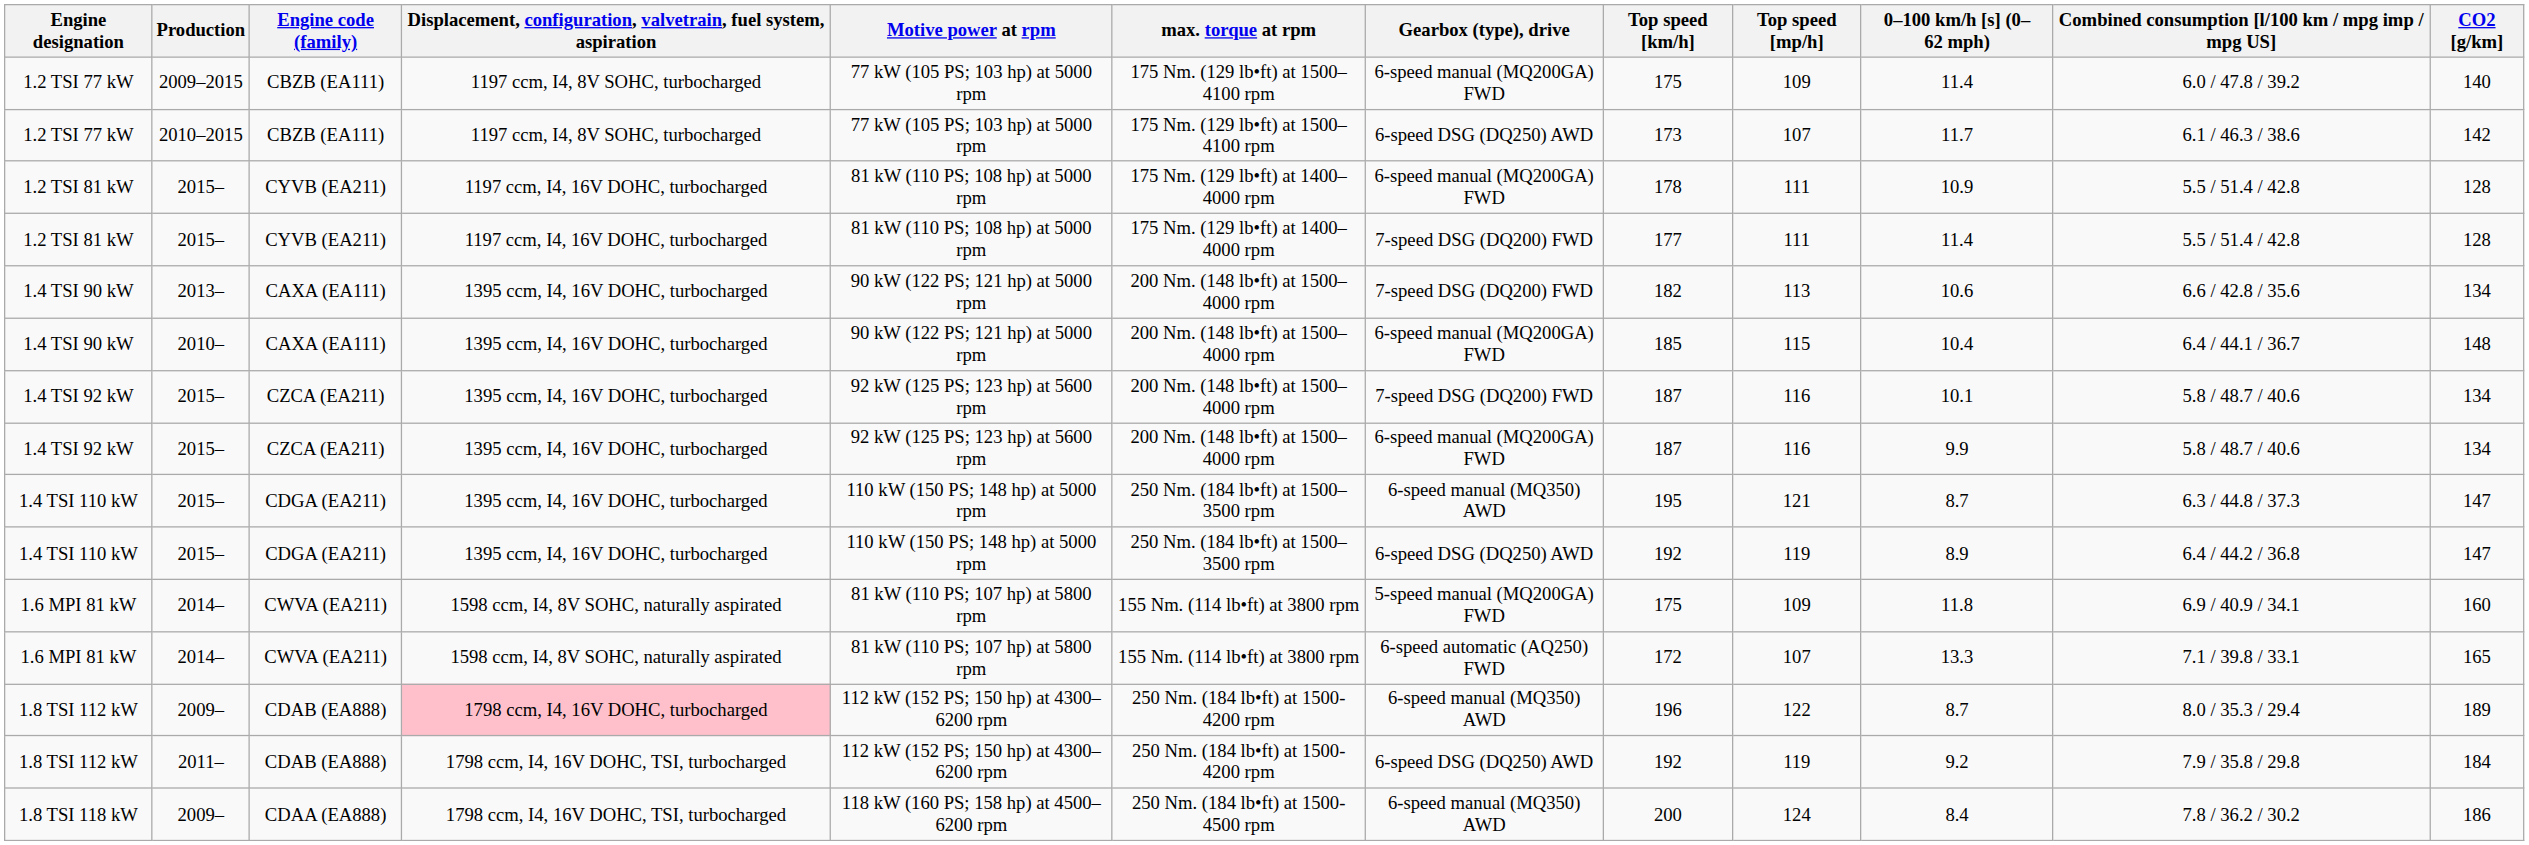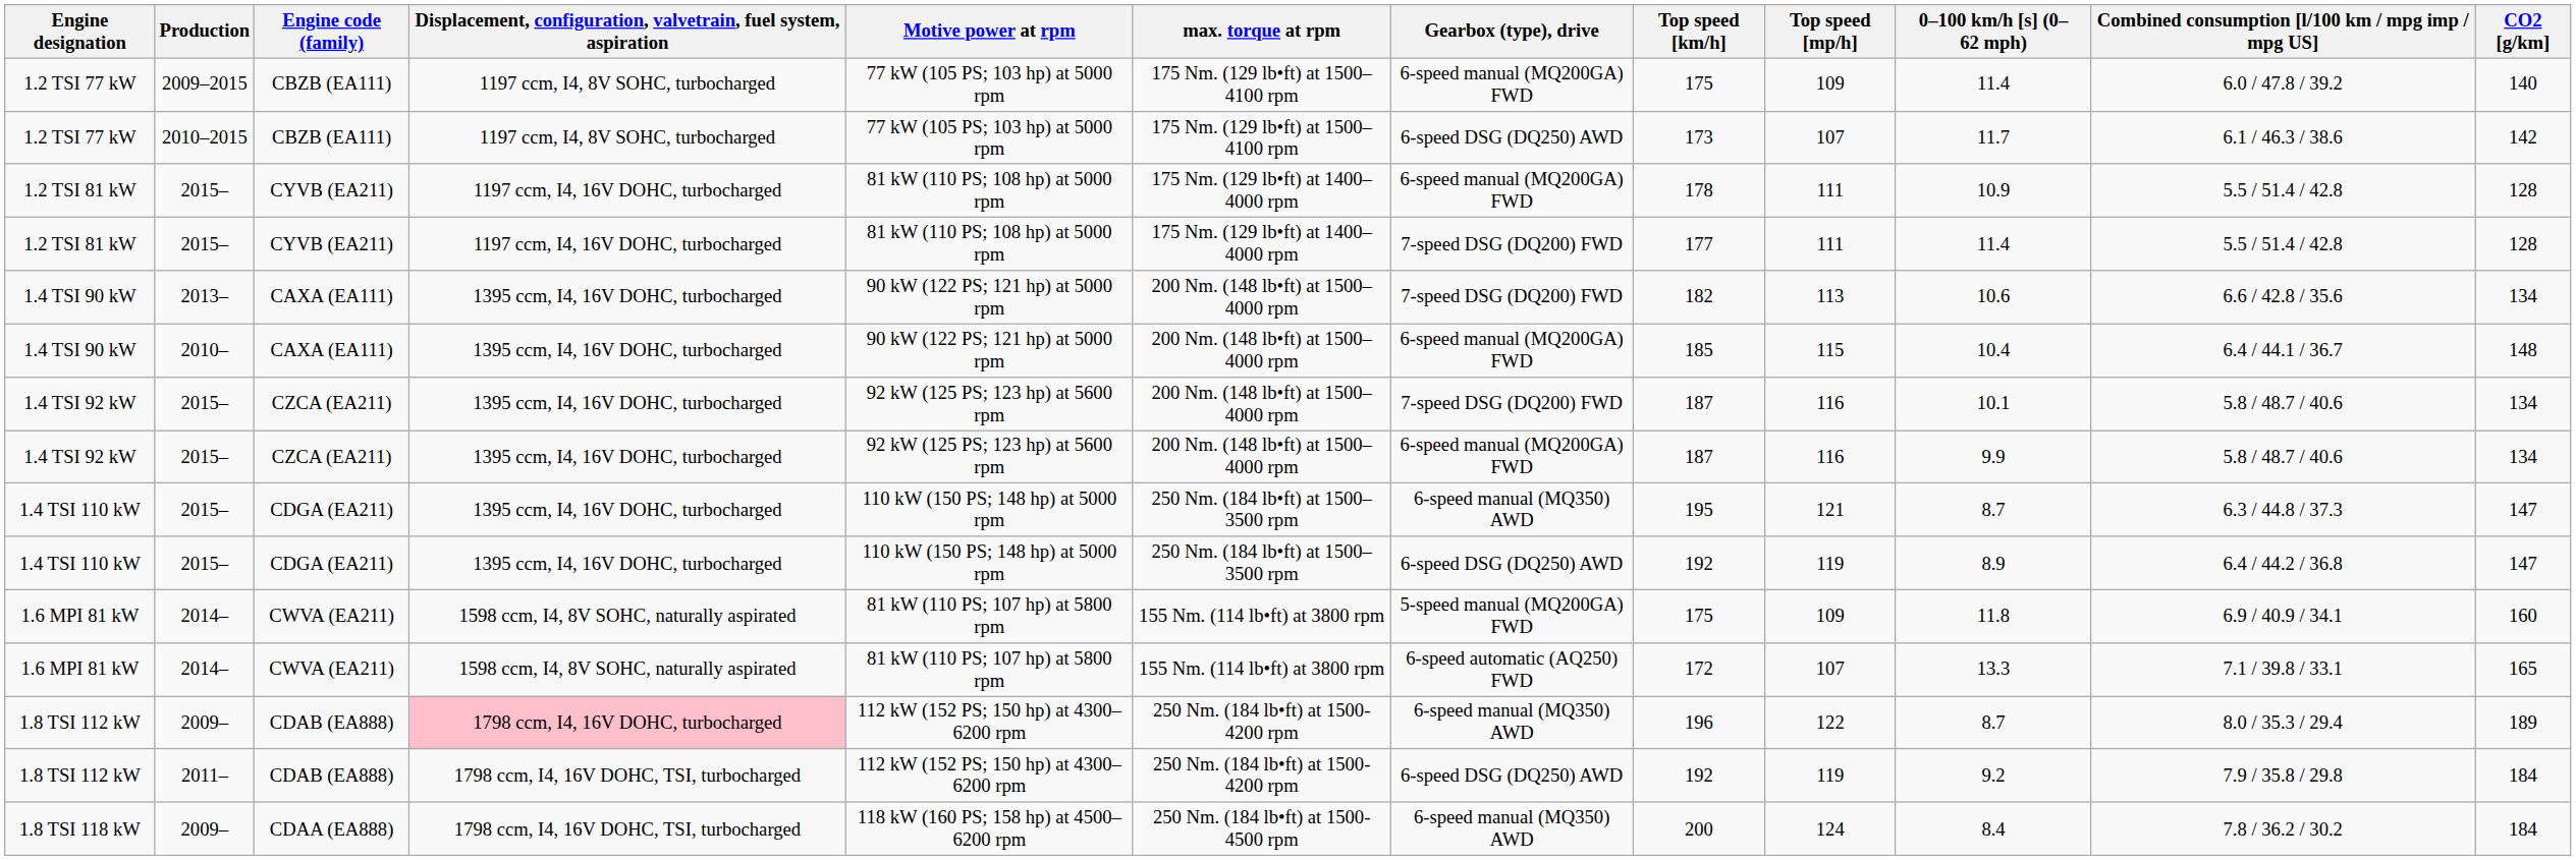 <table class="wikitable" style="text-align:center; font-size:91%;">
 <tr>
 <th>Engine designation</th>
 <th>Production</th>
 <th><a href='#'>Engine code (family)</a></th>
 <th>Displacement, <a href='#'>configuration</a>, <a href='#'>valvetrain</a>, fuel system, aspiration</th>
 <th><a href='#'>Motive power</a> at <a href='#'>rpm</a></th>
 <th>max. <a href='#'>torque</a> at rpm</th>
 <th>Gearbox (type), drive</th>
 <th>Top speed [km/h]</th>
 <th>Top speed [mp/h]</th>
 <th>0–100 km/h [s] (0–62 mph)</th>
 <th>Combined consumption [l/100 km / mpg imp / mpg US]</th>
 <th><a href='#'>CO2</a> [g/km]</th>
 </tr>
 <tr>
 <td>1.2 TSI 77 kW</td>
 <td>2009–2015</td>
 <td>CBZB (EA111)</td>
 <td>1197 ccm, I4, 8V SOHC, turbocharged</td>
 <td>77 kW (105 PS; 103 hp) at 5000 rpm</td>
 <td>175 Nm. (129 lb•ft) at 1500–4100 rpm</td>
 <td>6-speed manual (MQ200GA) FWD</td>
 <td>175</td>
 <td>109</td>
 <td>11.4</td>
 <td>6.0 / 47.8 / 39.2</td>
 <td>140</td>
 </tr>
 <tr>
 <td>1.2 TSI 77 kW</td>
 <td>2010–2015</td>
 <td>CBZB (EA111)</td>
 <td>1197 ccm, I4, 8V SOHC, turbocharged</td>
 <td>77 kW (105 PS; 103 hp) at 5000 rpm</td>
 <td>175 Nm. (129 lb•ft) at 1500–4100 rpm</td>
 <td>6-speed DSG (DQ250) AWD</td>
 <td>173</td>
 <td>107</td>
 <td>11.7</td>
 <td>6.1 / 46.3 / 38.6</td>
 <td>142</td>
 </tr>
 <tr>
 <td>1.2 TSI 81 kW</td>
 <td>2015–</td>
 <td>CYVB (EA211)</td>
 <td>1197 ccm, I4, 16V DOHC, turbocharged</td>
 <td>81 kW (110 PS; 108 hp) at 5000 rpm</td>
 <td>175 Nm. (129 lb•ft) at 1400–4000 rpm</td>
 <td>6-speed manual (MQ200GA) FWD</td>
 <td>178</td>
 <td>111</td>
 <td>10.9</td>
 <td>5.5 / 51.4 / 42.8</td>
 <td>128</td>
 </tr>
 <tr>
 <td>1.2 TSI 81 kW</td>
 <td>2015–</td>
 <td>CYVB (EA211)</td>
 <td>1197 ccm, I4, 16V DOHC, turbocharged</td>
 <td>81 kW (110 PS; 108 hp) at 5000 rpm</td>
 <td>175 Nm. (129 lb•ft) at 1400–4000 rpm</td>
 <td>7-speed DSG (DQ200) FWD</td>
 <td>177</td>
 <td>111</td>
 <td>11.4</td>
 <td>5.5 / 51.4 / 42.8</td>
 <td>128</td>
 </tr>
 <tr>
 <td>1.4 TSI 90 kW</td>
 <td>2013–</td>
 <td>CAXA (EA111)</td>
 <td>1395 ccm, I4, 16V DOHC, turbocharged</td>
 <td>90 kW (122 PS; 121 hp) at 5000 rpm</td>
 <td>200 Nm. (148 lb•ft) at 1500–4000 rpm</td>
 <td>7-speed DSG (DQ200) FWD</td>
 <td>182</td>
 <td>113</td>
 <td>10.6</td>
 <td>6.6 / 42.8 / 35.6</td>
 <td>134</td>
 </tr>
 <tr>
 <td>1.4 TSI 90 kW</td>
 <td>2010–</td>
 <td>CAXA (EA111)</td>
 <td>1395 ccm, I4, 16V DOHC, turbocharged</td>
 <td>90 kW (122 PS; 121 hp) at 5000 rpm</td>
 <td>200 Nm. (148 lb•ft) at 1500–4000 rpm</td>
 <td>6-speed manual (MQ200GA) FWD</td>
 <td>185</td>
 <td>115</td>
 <td>10.4</td>
 <td>6.4 / 44.1 / 36.7</td>
 <td>148</td>
 </tr>
 <tr>
 <td>1.4 TSI 92 kW</td>
 <td>2015–</td>
 <td>CZCA (EA211)</td>
 <td>1395 ccm, I4, 16V DOHC, turbocharged</td>
 <td>92 kW (125 PS; 123 hp) at 5600 rpm</td>
 <td>200 Nm. (148 lb•ft) at 1500–4000 rpm</td>
 <td>7-speed DSG (DQ200) FWD</td>
 <td>187</td>
 <td>116</td>
 <td>10.1</td>
 <td>5.8 / 48.7 / 40.6</td>
 <td>134</td>
 </tr>
 <tr>
 <td>1.4 TSI 92 kW</td>
 <td>2015–</td>
 <td>CZCA (EA211)</td>
 <td>1395 ccm, I4, 16V DOHC, turbocharged</td>
 <td>92 kW (125 PS; 123 hp) at 5600 rpm</td>
 <td>200 Nm. (148 lb•ft) at 1500–4000 rpm</td>
 <td>6-speed manual (MQ200GA) FWD</td>
 <td>187</td>
 <td>116</td>
 <td>9.9</td>
 <td>5.8 / 48.7 / 40.6</td>
 <td>134</td>
 </tr>
 <tr>
 <td>1.4 TSI 110 kW</td>
 <td>2015–</td>
 <td>CDGA (EA211)</td>
 <td>1395 ccm, I4, 16V DOHC, turbocharged</td>
 <td>110 kW (150 PS; 148 hp) at 5000 rpm</td>
 <td>250 Nm. (184 lb•ft) at 1500–3500 rpm</td>
 <td>6-speed manual (MQ350) AWD</td>
 <td>195</td>
 <td>121</td>
 <td>8.7</td>
 <td>6.3 / 44.8 / 37.3</td>
 <td>147</td>
 </tr>
 <tr>
 <td>1.4 TSI 110 kW</td>
 <td>2015–</td>
 <td>CDGA (EA211)</td>
 <td>1395 ccm, I4, 16V DOHC, turbocharged</td>
 <td>110 kW (150 PS; 148 hp) at 5000 rpm</td>
 <td>250 Nm. (184 lb•ft) at 1500–3500 rpm</td>
 <td>6-speed DSG (DQ250) AWD</td>
 <td>192</td>
 <td>119</td>
 <td>8.9</td>
 <td>6.4 / 44.2 / 36.8</td>
 <td>147</td>
 </tr>
 <tr>
 <td>1.6 MPI 81 kW</td>
 <td>2014–</td>
 <td>CWVA (EA211)</td>
 <td>1598 ccm, I4, 8V SOHC, naturally aspirated</td>
 <td>81 kW (110 PS; 107 hp) at 5800 rpm</td>
 <td>155 Nm. (114 lb•ft) at 3800 rpm</td>
 <td>5-speed manual (MQ200GA) FWD</td>
 <td>175</td>
 <td>109</td>
 <td>11.8</td>
 <td>6.9 / 40.9 / 34.1</td>
 <td>160</td>
 </tr>
 <tr>
 <td>1.6 MPI 81 kW</td>
 <td>2014–</td>
 <td>CWVA (EA211)</td>
 <td>1598 ccm, I4, 8V SOHC, naturally aspirated</td>
 <td>81 kW (110 PS; 107 hp) at 5800 rpm</td>
 <td>155 Nm. (114 lb•ft) at 3800 rpm</td>
 <td>6-speed automatic (AQ250) FWD</td>
 <td>172</td>
 <td>107</td>
 <td>13.3</td>
 <td>7.1 / 39.8 / 33.1</td>
 <td>165</td>
 </tr>
 <tr>
 <td>1.8 TSI 112 kW</td>
 <td>2009–</td>
 <td>CDAB (EA888)</td>
 <td style="background: pink;">1798 ccm, I4, 16V DOHC, turbocharged</td>
 <td>112 kW (152 PS; 150 hp) at 4300–6200 rpm</td>
 <td>250 Nm. (184 lb•ft) at 1500-4200 rpm</td>
 <td>6-speed manual (MQ350) AWD</td>
 <td>196</td>
 <td>122</td>
 <td>8.7</td>
 <td>8.0 / 35.3 / 29.4</td>
 <td>189</td>
 </tr>
 <tr>
 <td>1.8 TSI 112 kW</td>
 <td>2011–</td>
 <td>CDAB (EA888)</td>
 <td>1798 ccm, I4, 16V DOHC, TSI, turbocharged</td>
 <td>112 kW (152 PS; 150 hp) at 4300–6200 rpm</td>
 <td>250 Nm. (184 lb•ft) at 1500-4200 rpm</td>
 <td>6-speed DSG (DQ250) AWD</td>
 <td>192</td>
 <td>119</td>
 <td>9.2</td>
 <td>7.9 / 35.8 / 29.8</td>
 <td>184</td>
 </tr>
 <tr>
 <td>1.8 TSI 118 kW</td>
 <td>2009–</td>
 <td>CDAA (EA888)</td>
 <td>1798 ccm, I4, 16V DOHC, TSI, turbocharged</td>
 <td>118 kW (160 PS; 158 hp) at 4500–6200 rpm</td>
 <td>250 Nm. (184 lb•ft) at 1500-4500 rpm</td>
 <td>6-speed manual (MQ350) AWD</td>
 <td>200</td>
 <td>124</td>
 <td>8.4</td>
 <td>7.8 / 36.2 / 30.2</td>
-<td>186</td>
+<td>184</td>
 </tr>
 </table>
